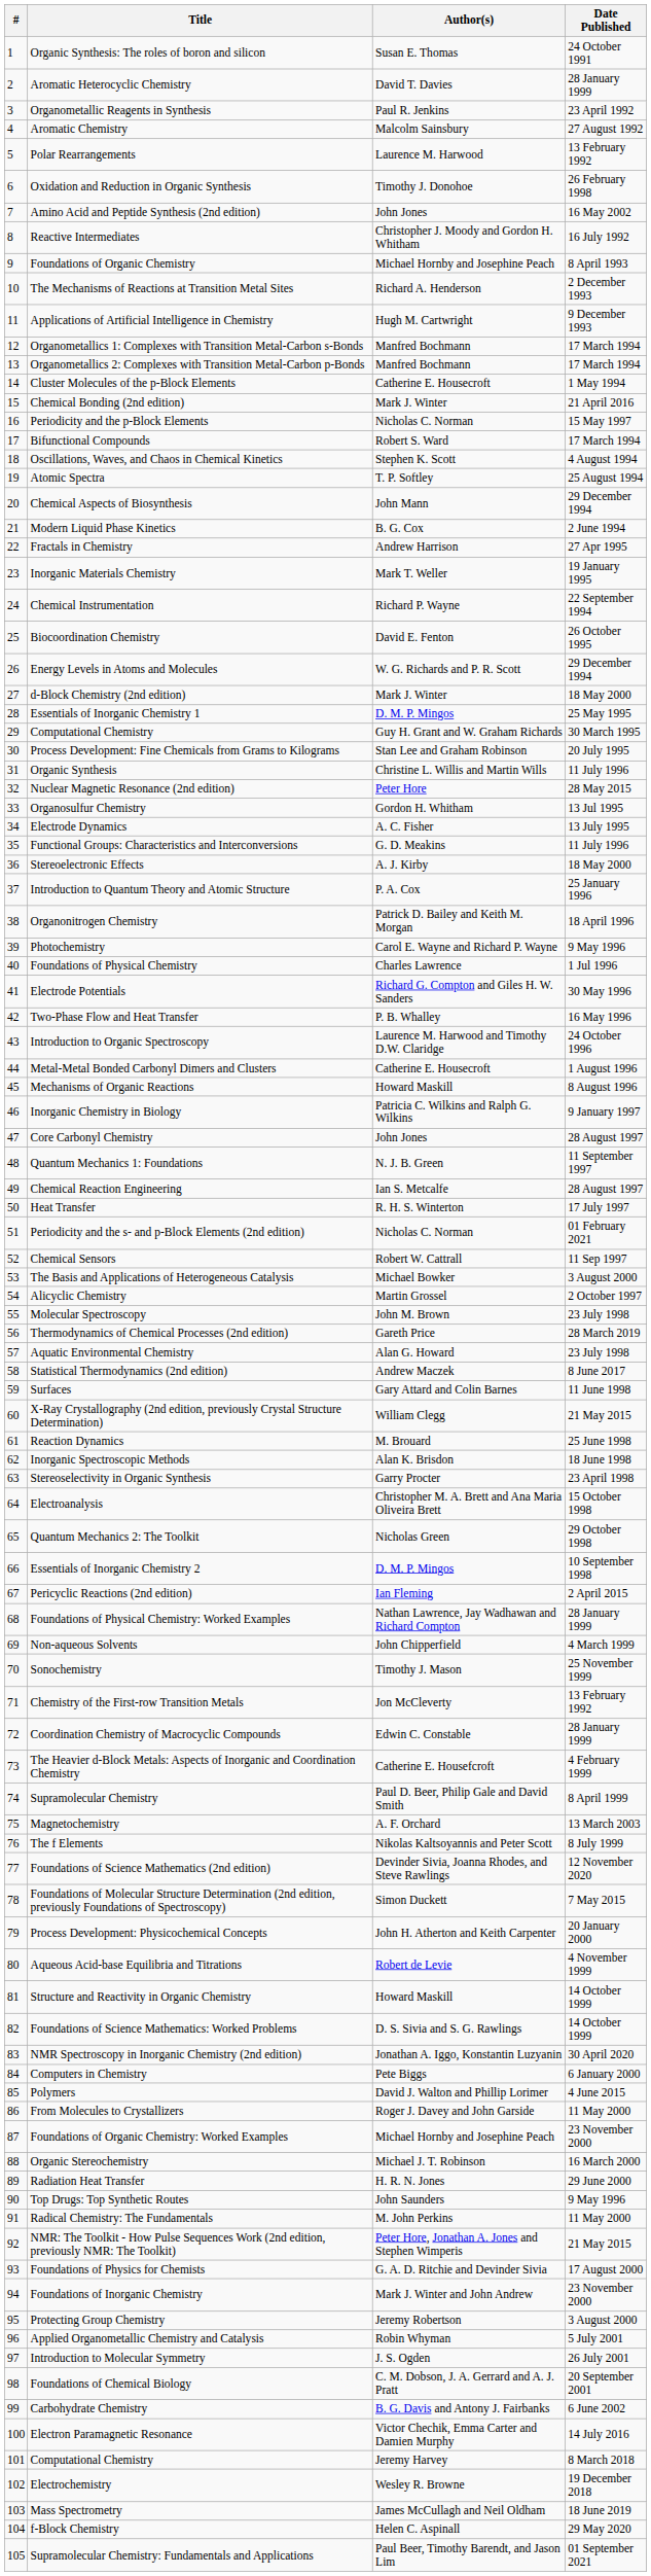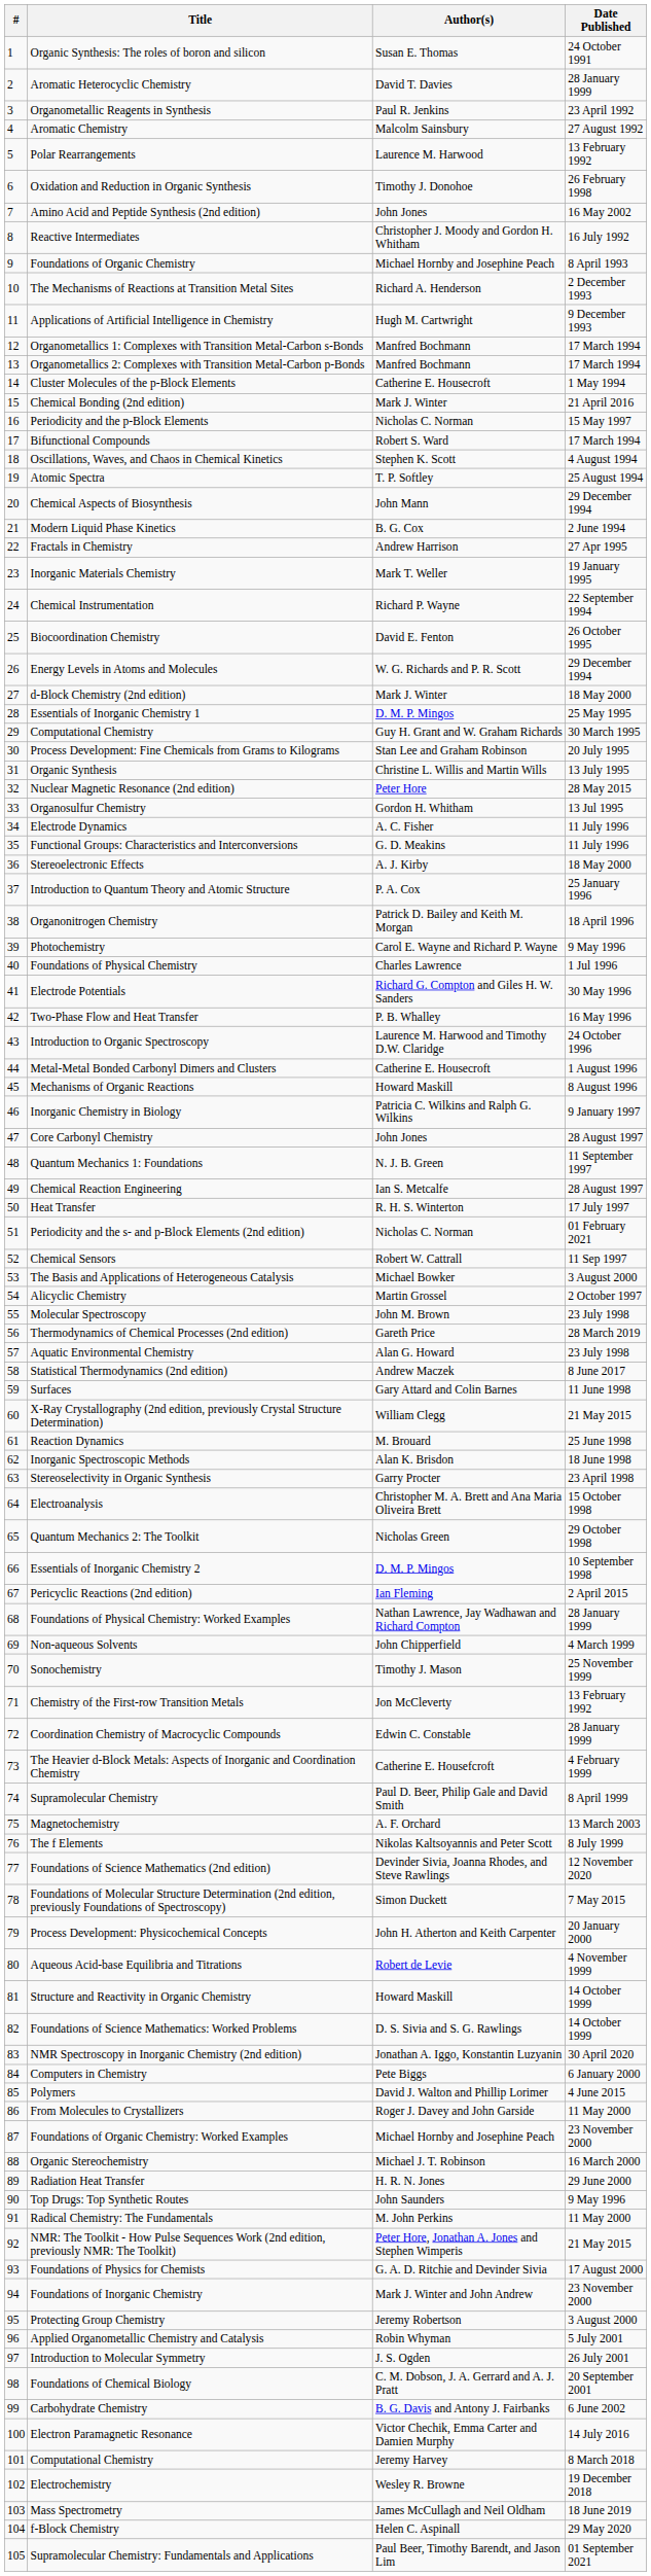 <table class="wikitable sortable">
 <tr>
 <th>#</th>
 <th>Title</th>
 <th>Author(s)</th>
 <th>Date Published</th>
 </tr>
 <tr>
 <td>1</td>
 <td>Organic Synthesis: The roles of boron and silicon</td>
 <td>Susan E. Thomas</td>
 <td>24 October 1991</td>
 </tr>
 <tr>
 <td>2</td>
 <td>Aromatic Heterocyclic Chemistry</td>
 <td>David T. Davies</td>
 <td>28 January 1999</td>
 </tr>
 <tr>
 <td>3</td>
 <td>Organometallic Reagents in Synthesis</td>
 <td>Paul R. Jenkins</td>
 <td>23 April 1992</td>
 </tr>
 <tr>
 <td>4</td>
 <td>Aromatic Chemistry</td>
 <td>Malcolm Sainsbury</td>
 <td>27 August 1992</td>
 </tr>
 <tr>
 <td>5</td>
 <td>Polar Rearrangements</td>
 <td>Laurence M. Harwood</td>
 <td>13 February 1992</td>
 </tr>
 <tr>
 <td>6</td>
 <td>Oxidation and Reduction in Organic Synthesis</td>
 <td>Timothy J. Donohoe</td>
 <td>26 February 1998</td>
 </tr>
 <tr>
 <td>7</td>
 <td>Amino Acid and Peptide Synthesis (2nd edition)</td>
 <td>John Jones</td>
 <td>16 May 2002</td>
 </tr>
 <tr>
 <td>8</td>
 <td>Reactive Intermediates</td>
 <td>Christopher J. Moody and Gordon H. Whitham</td>
 <td>16 July 1992</td>
 </tr>
 <tr>
 <td>9</td>
 <td>Foundations of Organic Chemistry</td>
 <td>Michael Hornby and Josephine Peach</td>
 <td>8 April 1993</td>
 </tr>
 <tr>
 <td>10</td>
 <td>The Mechanisms of Reactions at Transition Metal Sites</td>
 <td>Richard A. Henderson</td>
 <td>2 December 1993</td>
 </tr>
 <tr>
 <td>11</td>
 <td>Applications of Artificial Intelligence in Chemistry</td>
 <td>Hugh M. Cartwright</td>
 <td>9 December 1993</td>
 </tr>
 <tr>
 <td>12</td>
 <td>Organometallics 1: Complexes with Transition Metal-Carbon s-Bonds</td>
 <td>Manfred Bochmann</td>
 <td>17 March 1994</td>
 </tr>
 <tr>
 <td>13</td>
 <td>Organometallics 2: Complexes with Transition Metal-Carbon p-Bonds</td>
 <td>Manfred Bochmann</td>
 <td>17 March 1994</td>
 </tr>
 <tr>
 <td>14</td>
 <td>Cluster Molecules of the p-Block Elements</td>
 <td>Catherine E. Housecroft</td>
 <td>1 May 1994</td>
 </tr>
 <tr>
 <td>15</td>
 <td>Chemical Bonding (2nd edition)</td>
 <td>Mark J. Winter</td>
 <td>21 April 2016</td>
 </tr>
 <tr>
 <td>16</td>
 <td>Periodicity and the p-Block Elements</td>
 <td>Nicholas C. Norman</td>
 <td>15 May 1997</td>
 </tr>
 <tr>
 <td>17</td>
 <td>Bifunctional Compounds</td>
 <td>Robert S. Ward</td>
 <td>17 March 1994</td>
 </tr>
 <tr>
 <td>18</td>
 <td>Oscillations, Waves, and Chaos in Chemical Kinetics</td>
 <td>Stephen K. Scott</td>
 <td>4 August 1994</td>
 </tr>
 <tr>
 <td>19</td>
 <td>Atomic Spectra</td>
 <td>T. P. Softley</td>
 <td>25 August 1994</td>
 </tr>
 <tr>
 <td>20</td>
 <td>Chemical Aspects of Biosynthesis</td>
 <td>John Mann</td>
 <td>29 December 1994</td>
 </tr>
 <tr>
 <td>21</td>
 <td>Modern Liquid Phase Kinetics</td>
 <td>B. G. Cox</td>
 <td>2 June 1994</td>
 </tr>
 <tr>
 <td>22</td>
 <td>Fractals in Chemistry</td>
 <td>Andrew Harrison</td>
 <td>27 Apr 1995</td>
 </tr>
 <tr>
 <td>23</td>
 <td>Inorganic Materials Chemistry</td>
 <td>Mark T. Weller</td>
 <td>19 January 1995</td>
 </tr>
 <tr>
 <td>24</td>
 <td>Chemical Instrumentation</td>
 <td>Richard P. Wayne</td>
 <td>22 September 1994</td>
 </tr>
 <tr>
 <td>25</td>
 <td>Biocoordination Chemistry</td>
 <td>David E. Fenton</td>
 <td>26 October 1995</td>
 </tr>
 <tr>
 <td>26</td>
 <td>Energy Levels in Atoms and Molecules</td>
 <td>W. G. Richards and P. R. Scott</td>
 <td>29 December 1994</td>
 </tr>
 <tr>
 <td>27</td>
 <td>d-Block Chemistry (2nd edition)</td>
 <td>Mark J. Winter</td>
 <td>18 May 2000</td>
 </tr>
 <tr>
 <td>28</td>
 <td>Essentials of Inorganic Chemistry 1</td>
 <td><a href='#'>D. M. P. Mingos</a></td>
 <td>25 May 1995</td>
 </tr>
 <tr>
 <td>29</td>
 <td>Computational Chemistry</td>
 <td>Guy H. Grant and W. Graham Richards</td>
 <td>30 March 1995</td>
 </tr>
 <tr>
 <td>30</td>
 <td>Process Development: Fine Chemicals from Grams to Kilograms</td>
 <td>Stan Lee and Graham Robinson</td>
 <td>20 July 1995</td>
 </tr>
 <tr>
 <td>31</td>
 <td>Organic Synthesis</td>
 <td>Christine L. Willis and Martin Wills</td>
-<td>11 July 1996</td>
+<td>13 July 1995</td>
 </tr>
 <tr>
 <td>32</td>
 <td>Nuclear Magnetic Resonance (2nd edition)</td>
 <td><a href='#'>Peter Hore</a></td>
 <td>28 May 2015</td>
 </tr>
 <tr>
 <td>33</td>
 <td>Organosulfur Chemistry</td>
 <td>Gordon H. Whitham</td>
 <td>13 Jul 1995</td>
 </tr>
 <tr>
 <td>34</td>
 <td>Electrode Dynamics</td>
 <td>A. C. Fisher</td>
-<td>13 July 1995</td>
+<td>11 July 1996</td>
 </tr>
 <tr>
 <td>35</td>
 <td>Functional Groups: Characteristics and Interconversions</td>
 <td>G. D. Meakins</td>
 <td>11 July 1996</td>
 </tr>
 <tr>
 <td>36</td>
 <td>Stereoelectronic Effects</td>
 <td>A. J. Kirby</td>
 <td>18 May 2000</td>
 </tr>
 <tr>
 <td>37</td>
 <td>Introduction to Quantum Theory and Atomic Structure</td>
 <td>P. A. Cox</td>
 <td>25 January 1996</td>
 </tr>
 <tr>
 <td>38</td>
 <td>Organonitrogen Chemistry</td>
 <td>Patrick D. Bailey and Keith M. Morgan</td>
 <td>18 April 1996</td>
 </tr>
 <tr>
 <td>39</td>
 <td>Photochemistry</td>
 <td>Carol E. Wayne and Richard P. Wayne</td>
 <td>9 May 1996</td>
 </tr>
 <tr>
 <td>40</td>
 <td>Foundations of Physical Chemistry</td>
 <td>Charles Lawrence</td>
 <td>1 Jul 1996</td>
 </tr>
 <tr>
 <td>41</td>
 <td>Electrode Potentials</td>
 <td><a href='#'>Richard G. Compton</a> and Giles H. W. Sanders</td>
 <td>30 May 1996</td>
 </tr>
 <tr>
 <td>42</td>
 <td>Two-Phase Flow and Heat Transfer</td>
 <td>P. B. Whalley</td>
 <td>16 May 1996</td>
 </tr>
 <tr>
 <td>43</td>
 <td>Introduction to Organic Spectroscopy</td>
 <td>Laurence M. Harwood and Timothy D.W. Claridge</td>
 <td>24 October 1996</td>
 </tr>
 <tr>
 <td>44</td>
 <td>Metal-Metal Bonded Carbonyl Dimers and Clusters</td>
 <td>Catherine E. Housecroft</td>
 <td>1 August 1996</td>
 </tr>
 <tr>
 <td>45</td>
 <td>Mechanisms of Organic Reactions</td>
 <td>Howard Maskill</td>
 <td>8 August 1996</td>
 </tr>
 <tr>
 <td>46</td>
 <td>Inorganic Chemistry in Biology</td>
 <td>Patricia C. Wilkins and Ralph G. Wilkins</td>
 <td>9 January 1997</td>
 </tr>
 <tr>
 <td>47</td>
 <td>Core Carbonyl Chemistry</td>
 <td>John Jones</td>
 <td>28 August 1997</td>
 </tr>
 <tr>
 <td>48</td>
 <td>Quantum Mechanics 1: Foundations</td>
 <td>N. J. B. Green</td>
 <td>11 September 1997</td>
 </tr>
 <tr>
 <td>49</td>
 <td>Chemical Reaction Engineering</td>
 <td>Ian S. Metcalfe</td>
 <td>28 August 1997</td>
 </tr>
 <tr>
 <td>50</td>
 <td>Heat Transfer</td>
 <td>R. H. S. Winterton</td>
 <td>17 July 1997</td>
 </tr>
 <tr>
 <td>51</td>
 <td>Periodicity and the s- and p-Block Elements (2nd edition)</td>
 <td>Nicholas C. Norman</td>
 <td>01 February 2021</td>
 </tr>
 <tr>
 <td>52</td>
 <td>Chemical Sensors</td>
 <td>Robert W. Cattrall</td>
 <td>11 Sep 1997</td>
 </tr>
 <tr>
 <td>53</td>
 <td>The Basis and Applications of Heterogeneous Catalysis</td>
 <td>Michael Bowker</td>
 <td>3 August 2000</td>
 </tr>
 <tr>
 <td>54</td>
 <td>Alicyclic Chemistry</td>
 <td>Martin Grossel</td>
 <td>2 October 1997</td>
 </tr>
 <tr>
 <td>55</td>
 <td>Molecular Spectroscopy</td>
 <td>John M. Brown</td>
 <td>23 July 1998</td>
 </tr>
 <tr>
 <td>56</td>
 <td>Thermodynamics of Chemical Processes (2nd edition)</td>
 <td>Gareth Price</td>
 <td>28 March 2019</td>
 </tr>
 <tr>
 <td>57</td>
 <td>Aquatic Environmental Chemistry</td>
 <td>Alan G. Howard</td>
 <td>23 July 1998</td>
 </tr>
 <tr>
 <td>58</td>
 <td>Statistical Thermodynamics (2nd edition)</td>
 <td>Andrew Maczek</td>
 <td>8 June 2017</td>
 </tr>
 <tr>
 <td>59</td>
 <td>Surfaces</td>
 <td>Gary Attard and Colin Barnes</td>
 <td>11 June 1998</td>
 </tr>
 <tr>
 <td>60</td>
 <td>X-Ray Crystallography (2nd edition, previously Crystal Structure Determination)</td>
 <td>William Clegg</td>
 <td>21 May 2015</td>
 </tr>
 <tr>
 <td>61</td>
 <td>Reaction Dynamics</td>
 <td>M. Brouard</td>
 <td>25 June 1998</td>
 </tr>
 <tr>
 <td>62</td>
 <td>Inorganic Spectroscopic Methods</td>
 <td>Alan K. Brisdon</td>
 <td>18 June 1998</td>
 </tr>
 <tr>
 <td>63</td>
 <td>Stereoselectivity in Organic Synthesis</td>
 <td>Garry Procter</td>
 <td>23 April 1998</td>
 </tr>
 <tr>
 <td>64</td>
 <td>Electroanalysis</td>
 <td>Christopher M. A. Brett and Ana Maria Oliveira Brett</td>
 <td>15 October 1998</td>
 </tr>
 <tr>
 <td>65</td>
 <td>Quantum Mechanics 2: The Toolkit</td>
 <td>Nicholas Green</td>
 <td>29 October 1998</td>
 </tr>
 <tr>
 <td>66</td>
 <td>Essentials of Inorganic Chemistry 2</td>
 <td><a href='#'>D. M. P. Mingos</a></td>
 <td>10 September 1998</td>
 </tr>
 <tr>
 <td>67</td>
 <td>Pericyclic Reactions (2nd edition)</td>
 <td><a href='#'>Ian Fleming</a></td>
 <td>2 April 2015</td>
 </tr>
 <tr>
 <td>68</td>
 <td>Foundations of Physical Chemistry: Worked Examples</td>
 <td>Nathan Lawrence, Jay Wadhawan and <a href='#'>Richard Compton</a></td>
 <td>28 January 1999</td>
 </tr>
 <tr>
 <td>69</td>
 <td>Non-aqueous Solvents</td>
 <td>John Chipperfield</td>
 <td>4 March 1999</td>
 </tr>
 <tr>
 <td>70</td>
 <td>Sonochemistry</td>
 <td>Timothy J. Mason</td>
 <td>25 November 1999</td>
 </tr>
 <tr>
 <td>71</td>
 <td>Chemistry of the First-row Transition Metals</td>
 <td>Jon McCleverty</td>
 <td>13 February 1992</td>
 </tr>
 <tr>
 <td>72</td>
 <td>Coordination Chemistry of Macrocyclic Compounds</td>
 <td>Edwin C. Constable</td>
 <td>28 January 1999</td>
 </tr>
 <tr>
 <td>73</td>
 <td>The Heavier d-Block Metals: Aspects of Inorganic and Coordination Chemistry</td>
 <td>Catherine E. Housefcroft</td>
 <td>4 February 1999</td>
 </tr>
 <tr>
 <td>74</td>
 <td>Supramolecular Chemistry</td>
 <td>Paul D. Beer, Philip Gale and David Smith</td>
 <td>8 April 1999</td>
 </tr>
 <tr>
 <td>75</td>
 <td>Magnetochemistry</td>
 <td>A. F. Orchard</td>
 <td>13 March 2003</td>
 </tr>
 <tr>
 <td>76</td>
 <td>The f Elements</td>
 <td>Nikolas Kaltsoyannis and Peter Scott</td>
 <td>8 July 1999</td>
 </tr>
 <tr>
 <td>77</td>
 <td>Foundations of Science Mathematics (2nd edition)</td>
 <td>Devinder Sivia, Joanna Rhodes, and Steve Rawlings</td>
 <td>12 November 2020</td>
 </tr>
 <tr>
 <td>78</td>
 <td>Foundations of Molecular Structure Determination (2nd edition, previously Foundations of Spectroscopy)</td>
 <td>Simon Duckett</td>
 <td>7 May 2015</td>
 </tr>
 <tr>
 <td>79</td>
 <td>Process Development: Physicochemical Concepts</td>
 <td>John H. Atherton and Keith Carpenter</td>
 <td>20 January 2000</td>
 </tr>
 <tr>
 <td>80</td>
 <td>Aqueous Acid-base Equilibria and Titrations</td>
 <td><a href='#'>Robert de Levie</a></td>
 <td>4 November 1999</td>
 </tr>
 <tr>
 <td>81</td>
 <td>Structure and Reactivity in Organic Chemistry</td>
 <td>Howard Maskill</td>
 <td>14 October 1999</td>
 </tr>
 <tr>
 <td>82</td>
 <td>Foundations of Science Mathematics: Worked Problems</td>
 <td>D. S. Sivia and S. G. Rawlings</td>
 <td>14 October 1999</td>
 </tr>
 <tr>
 <td>83</td>
 <td>NMR Spectroscopy in Inorganic Chemistry (2nd edition)</td>
 <td>Jonathan A. Iggo, Konstantin Luzyanin</td>
 <td>30 April 2020</td>
 </tr>
 <tr>
 <td>84</td>
 <td>Computers in Chemistry</td>
 <td>Pete Biggs</td>
 <td>6 January 2000</td>
 </tr>
 <tr>
 <td>85</td>
 <td>Polymers</td>
 <td>David J. Walton and Phillip Lorimer</td>
 <td>4 June 2015</td>
 </tr>
 <tr>
 <td>86</td>
 <td>From Molecules to Crystallizers</td>
 <td>Roger J. Davey and John Garside</td>
 <td>11 May 2000</td>
 </tr>
 <tr>
 <td>87</td>
 <td>Foundations of Organic Chemistry: Worked Examples</td>
 <td>Michael Hornby and Josephine Peach</td>
 <td>23 November 2000</td>
 </tr>
 <tr>
 <td>88</td>
 <td>Organic Stereochemistry</td>
 <td>Michael J. T. Robinson</td>
 <td>16 March 2000</td>
 </tr>
 <tr>
 <td>89</td>
 <td>Radiation Heat Transfer</td>
 <td>H. R. N. Jones</td>
 <td>29 June 2000</td>
 </tr>
 <tr>
 <td>90</td>
 <td>Top Drugs: Top Synthetic Routes</td>
 <td>John Saunders</td>
 <td>9 May 1996</td>
 </tr>
 <tr>
 <td>91</td>
 <td>Radical Chemistry: The Fundamentals</td>
 <td>M. John Perkins</td>
 <td>11 May 2000</td>
 </tr>
 <tr>
 <td>92</td>
 <td>NMR: The Toolkit - How Pulse Sequences Work (2nd edition, previously NMR: The Toolkit)</td>
 <td><a href='#'>Peter Hore</a>, <a href='#'>Jonathan A. Jones</a> and Stephen Wimperis</td>
 <td>21 May 2015</td>
 </tr>
 <tr>
 <td>93</td>
 <td>Foundations of Physics for Chemists</td>
 <td>G. A. D. Ritchie and Devinder Sivia</td>
 <td>17 August 2000</td>
 </tr>
 <tr>
 <td>94</td>
 <td>Foundations of Inorganic Chemistry</td>
 <td>Mark J. Winter and John Andrew</td>
 <td>23 November 2000</td>
 </tr>
 <tr>
 <td>95</td>
 <td>Protecting Group Chemistry</td>
 <td>Jeremy Robertson</td>
 <td>3 August 2000</td>
 </tr>
 <tr>
 <td>96</td>
 <td>Applied Organometallic Chemistry and Catalysis</td>
 <td>Robin Whyman</td>
 <td>5 July 2001</td>
 </tr>
 <tr>
 <td>97</td>
 <td>Introduction to Molecular Symmetry</td>
 <td>J. S. Ogden</td>
 <td>26 July 2001</td>
 </tr>
 <tr>
 <td>98</td>
 <td>Foundations of Chemical Biology</td>
 <td>C. M. Dobson, J. A. Gerrard and A. J. Pratt</td>
 <td>20 September 2001</td>
 </tr>
 <tr>
 <td>99</td>
 <td>Carbohydrate Chemistry</td>
 <td><a href='#'>B. G. Davis</a> and Antony J. Fairbanks</td>
 <td>6 June 2002</td>
 </tr>
 <tr>
 <td>100</td>
 <td>Electron Paramagnetic Resonance</td>
 <td>Victor Chechik, Emma Carter and Damien Murphy</td>
 <td>14 July 2016</td>
 </tr>
 <tr>
 <td>101</td>
 <td>Computational Chemistry</td>
 <td>Jeremy Harvey</td>
 <td>8 March 2018</td>
 </tr>
 <tr>
 <td>102</td>
 <td>Electrochemistry</td>
 <td>Wesley R. Browne</td>
 <td>19 December 2018</td>
 </tr>
 <tr>
 <td>103</td>
 <td>Mass Spectrometry</td>
 <td>James McCullagh and Neil Oldham</td>
 <td>18 June 2019</td>
 </tr>
 <tr>
 <td>104</td>
 <td>f-Block Chemistry</td>
 <td>Helen C. Aspinall</td>
 <td>29 May 2020</td>
 </tr>
 <tr>
 <td>105</td>
 <td>Supramolecular Chemistry: Fundamentals and Applications</td>
 <td>Paul Beer, Timothy Barendt, and Jason Lim</td>
 <td>01 September 2021</td>
 </tr>
 </table>
